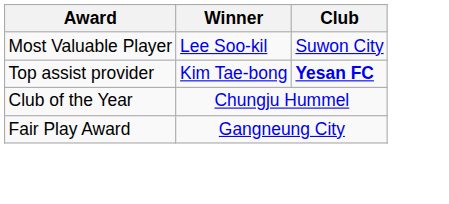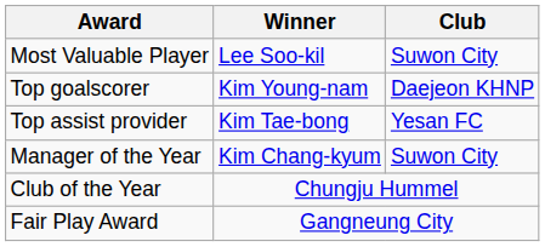 <table class="wikitable">
 <tr>
 <th>Award</th>
 <th>Winner</th>
 <th>Club</th>
 </tr>
 <tr>
 <td>Most Valuable Player</td>
 <td> <a href='#'>Lee Soo-kil</a></td>
 <td><a href='#'>Suwon City</a></td>
 </tr>
 <tr>
+<td>Top goalscorer</td>
+<td> <a href='#'>Kim Young-nam</a></td>
+<td><a href='#'>Daejeon KHNP</a></td>
+</tr>
+<tr>
 <td>Top assist provider</td>
 <td> <a href='#'>Kim Tae-bong</a></td>
-<td><strong><a href='#'>Yesan FC</a></strong></td>
+<td><a href='#'>Yesan FC</a></td>
+</tr>
+<tr>
+<td>Manager of the Year</td>
+<td> <a href='#'>Kim Chang-kyum</a></td>
+<td><a href='#'>Suwon City</a></td>
 </tr>
 <tr>
 <td>Club of the Year</td>
 <td colspan="2" align="center"><a href='#'>Chungju Hummel</a></td>
 </tr>
 <tr>
 <td>Fair Play Award</td>
 <td colspan="2" align="center"><a href='#'>Gangneung City</a></td>
 </tr>
 </table>
